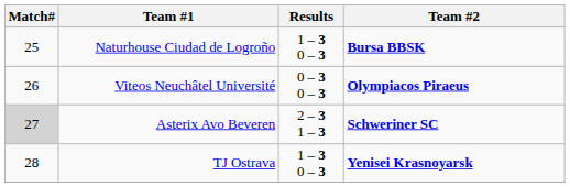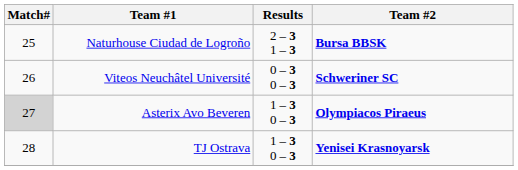 <table class="wikitable" style="border-collapse: collapse;">
 <tr>
 <th>Match#</th>
 <th align="right" width="240">Team #1</th>
 <th>  Results  </th>
 <th align="left" width="240">Team #2</th>
 </tr>
 <tr>
 <td align="center">25</td>
 <td align="right"><a href='#'>Naturhouse Ciudad de Logroño</a> </td>
-<td align="center">1 – <strong>3</strong> <br> 0 – <strong>3</strong></td>
+<td align="center">2 – <strong>3</strong> <br> 1 – <strong>3</strong></td>
 <td> <strong><a href='#'>Bursa BBSK</a></strong></td>
 </tr>
 <tr>
 <td align="center">26</td>
 <td align="right"><a href='#'>Viteos Neuchâtel Université</a> </td>
 <td align="center">0 – <strong>3</strong> <br> 0 – <strong>3</strong></td>
-<td> <strong><a href='#'>Olympiacos Piraeus</a></strong></td>
+<td> <strong><a href='#'>Schweriner SC</a></strong></td>
 </tr>
 <tr>
 <td align="center" style="background: lightgrey;">27</td>
 <td align="right"><a href='#'>Asterix Avo Beveren</a> </td>
-<td align="center">2 – <strong>3</strong> <br> 1 – <strong>3</strong></td>
-<td> <strong><a href='#'>Schweriner SC</a></strong></td>
+<td align="center">1 – <strong>3</strong> <br> 0 – <strong>3</strong></td>
+<td> <strong><a href='#'>Olympiacos Piraeus</a></strong></td>
 </tr>
 <tr>
 <td align="center">28</td>
 <td align="right"><a href='#'>TJ Ostrava</a> </td>
 <td align="center">1 – <strong>3</strong> <br> 0 – <strong>3</strong></td>
 <td> <strong><a href='#'>Yenisei Krasnoyarsk</a></strong></td>
 </tr>
 <tr>
 </tr>
 </table>
